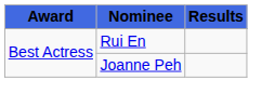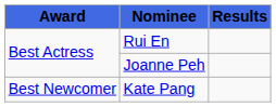 <table class="wikitable">
 <tr>
 <th style="background:RoyalBlue">Award</th>
 <th style="background:RoyalBlue">Nominee</th>
 <th style="background:RoyalBlue">Results</th>
 </tr>
 <tr>
 </tr>
 <tr>
 <td rowspan="2"><a href='#'>Best Actress</a></td>
 <td><a href='#'>Rui En</a></td>
 <td></td>
 </tr>
 <tr>
 <td><a href='#'>Joanne Peh</a></td>
 <td></td>
 </tr>
+<tr>
+<td><a href='#'>Best Newcomer</a></td>
+<td><a href='#'>Kate Pang</a></td>
+<td></td>
+</tr>
 </table>
